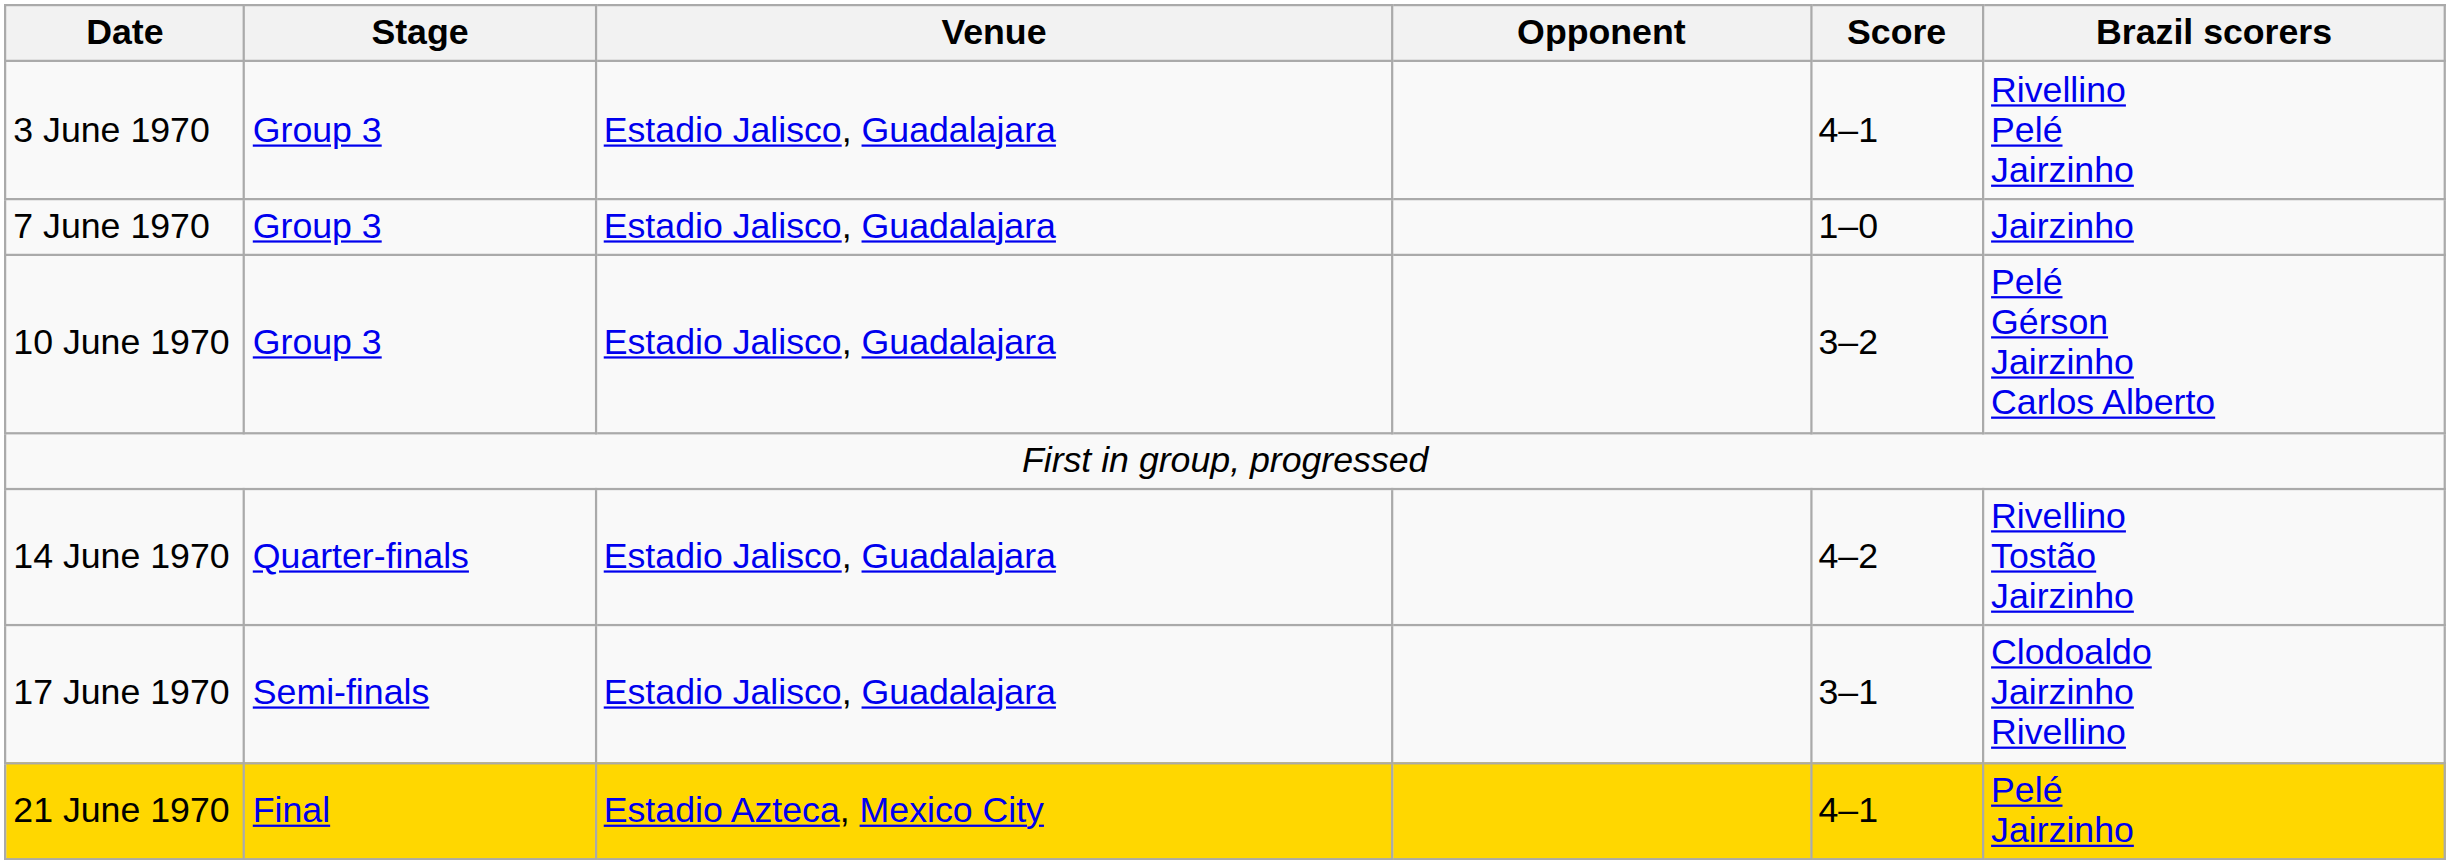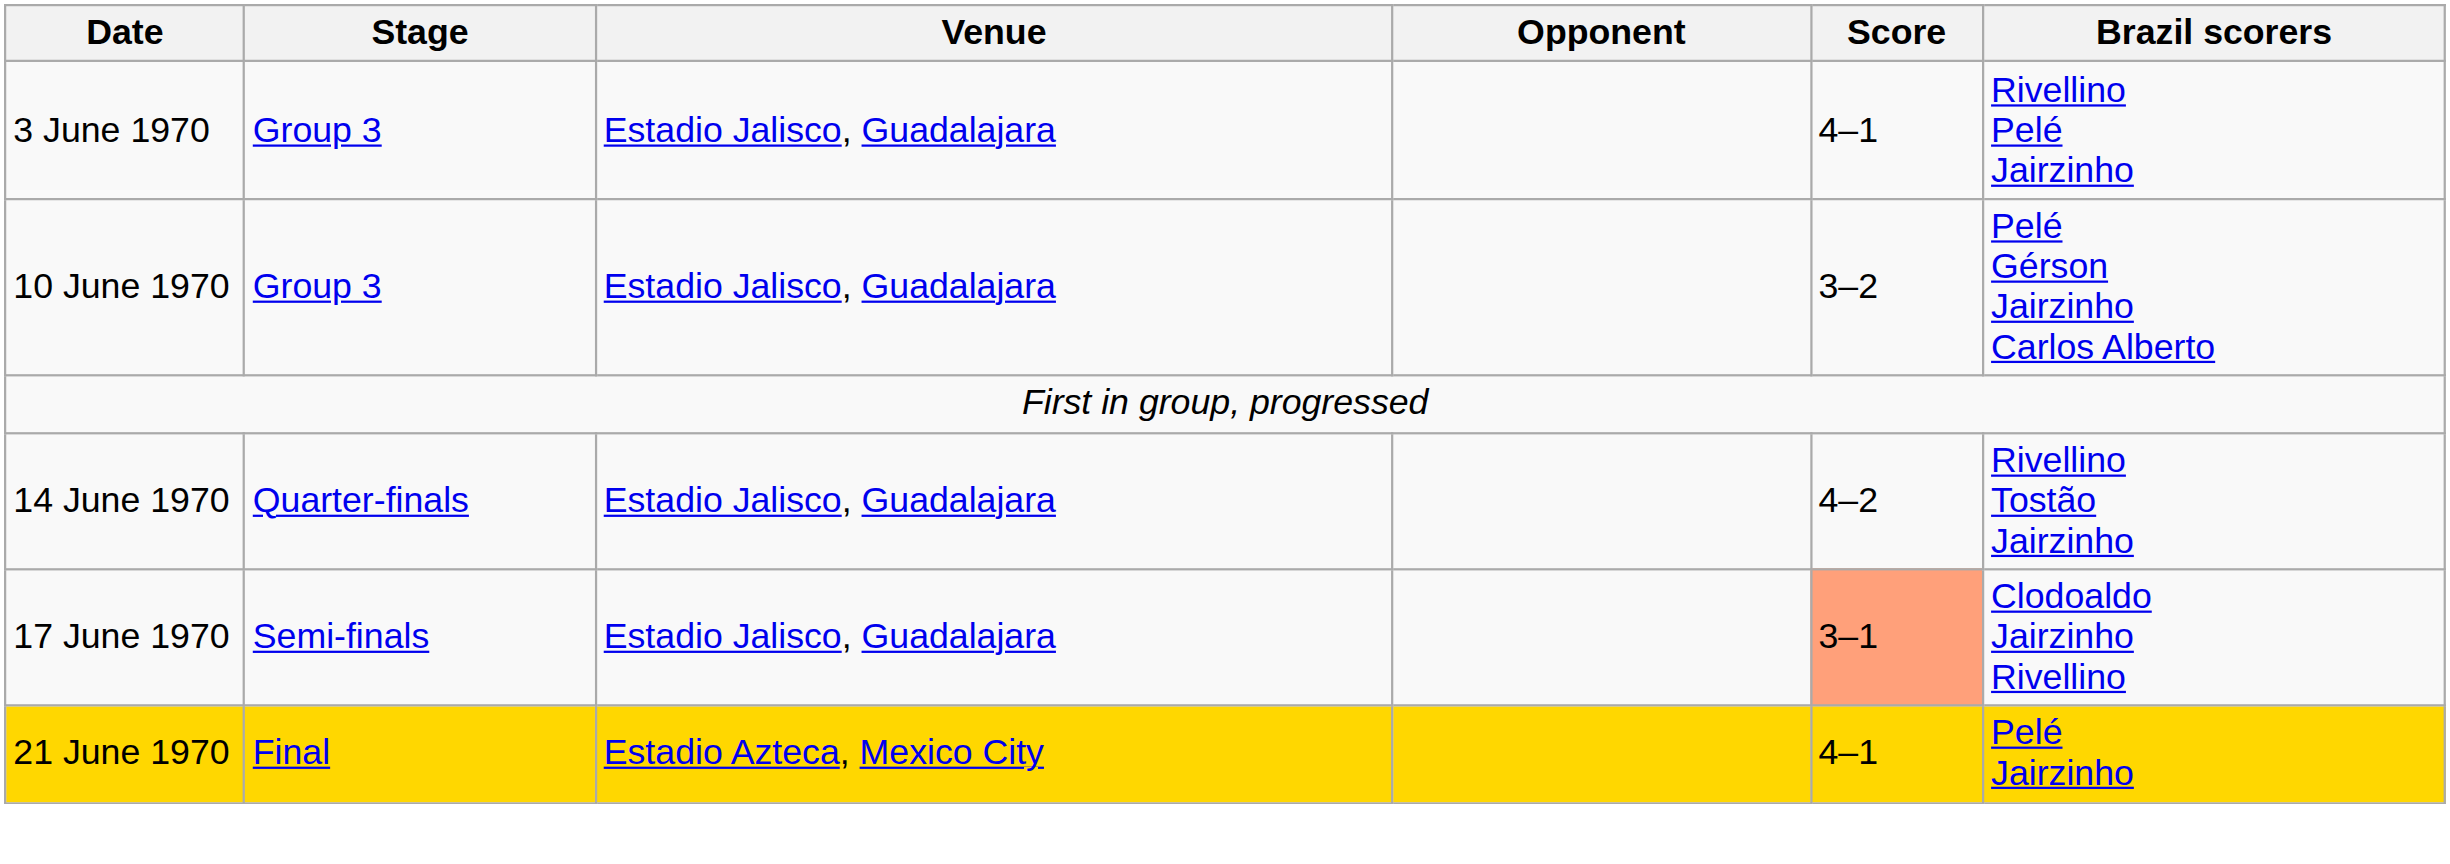 <table class="wikitable">
 <tr>
 <th width=100px>Date</th>
 <th width=150px>Stage</th>
 <th width=350px>Venue</th>
 <th width=180px>Opponent</th>
 <th width=70px>Score</th>
 <th width=200px>Brazil scorers</th>
 </tr>
 <tr>
 <td>3 June 1970</td>
 <td><a href='#'>Group 3</a></td>
 <td><a href='#'>Estadio Jalisco</a>, <a href='#'>Guadalajara</a></td>
 <td></td>
 <td>4–1</td>
 <td><a href='#'>Rivellino</a>  <br> <a href='#'>Pelé</a>  <br> <a href='#'>Jairzinho</a> </td>
-</tr>
-<tr>
-<td>7 June 1970</td>
-<td><a href='#'>Group 3</a></td>
-<td><a href='#'>Estadio Jalisco</a>, <a href='#'>Guadalajara</a></td>
-<td></td>
-<td>1–0</td>
-<td><a href='#'>Jairzinho</a> </td>
 </tr>
 <tr>
 <td>10 June 1970</td>
 <td><a href='#'>Group 3</a></td>
 <td><a href='#'>Estadio Jalisco</a>, <a href='#'>Guadalajara</a></td>
 <td></td>
 <td>3–2</td>
 <td><a href='#'>Pelé</a>  <br> <a href='#'>Gérson</a>  <br> <a href='#'>Jairzinho</a>  <br> <a href='#'>Carlos Alberto</a> </td>
 </tr>
 <tr>
 <td colspan="6" style="text-align:center;"><em>First in group, progressed</em></td>
 </tr>
 <tr>
 <td>14 June 1970</td>
 <td><a href='#'>Quarter-finals</a></td>
 <td><a href='#'>Estadio Jalisco</a>, <a href='#'>Guadalajara</a></td>
 <td></td>
 <td>4–2</td>
 <td><a href='#'>Rivellino</a>  <br> <a href='#'>Tostão</a>  <br> <a href='#'>Jairzinho</a> </td>
 </tr>
 <tr>
 <td>17 June 1970</td>
 <td><a href='#'>Semi-finals</a></td>
 <td><a href='#'>Estadio Jalisco</a>, <a href='#'>Guadalajara</a></td>
 <td></td>
-<td>3–1</td>
+<td style="background: lightsalmon;">3–1</td>
 <td><a href='#'>Clodoaldo</a>  <br> <a href='#'>Jairzinho</a>  <br> <a href='#'>Rivellino</a> </td>
 </tr>
 <tr style="background:gold;">
 <td>21 June 1970</td>
 <td><a href='#'>Final</a></td>
 <td><a href='#'>Estadio Azteca</a>, <a href='#'>Mexico City</a></td>
 <td></td>
 <td>4–1</td>
 <td><a href='#'>Pelé</a>  <br> <a href='#'>Jairzinho</a> </td>
 </tr>
 </table>
